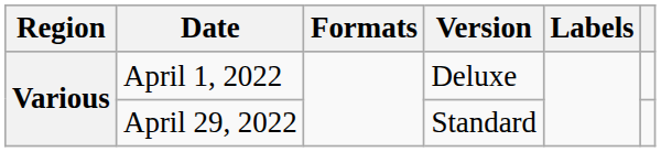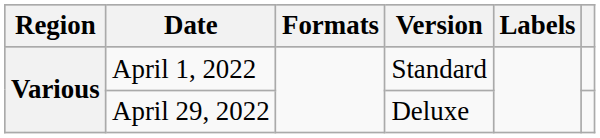 <table class="wikitable plainrowheaders">
 <tr>
 <th scope="col">Region</th>
 <th scope="col">Date</th>
 <th scope="col">Formats</th>
 <th scope="col">Version</th>
 <th scope="col">Labels</th>
 <th scope="col"></th>
 </tr>
 <tr>
 <th rowspan="2" scope="row">Various</th>
 <td>April 1, 2022</td>
 <td rowspan="2"></td>
-<td>Deluxe</td>
+<td>Standard</td>
 <td rowspan="2"></td>
 <td align="center"></td>
 </tr>
 <tr>
 <td>April 29, 2022</td>
-<td>Standard</td>
+<td>Deluxe</td>
 <td align="center"></td>
 </tr>
 </table>
